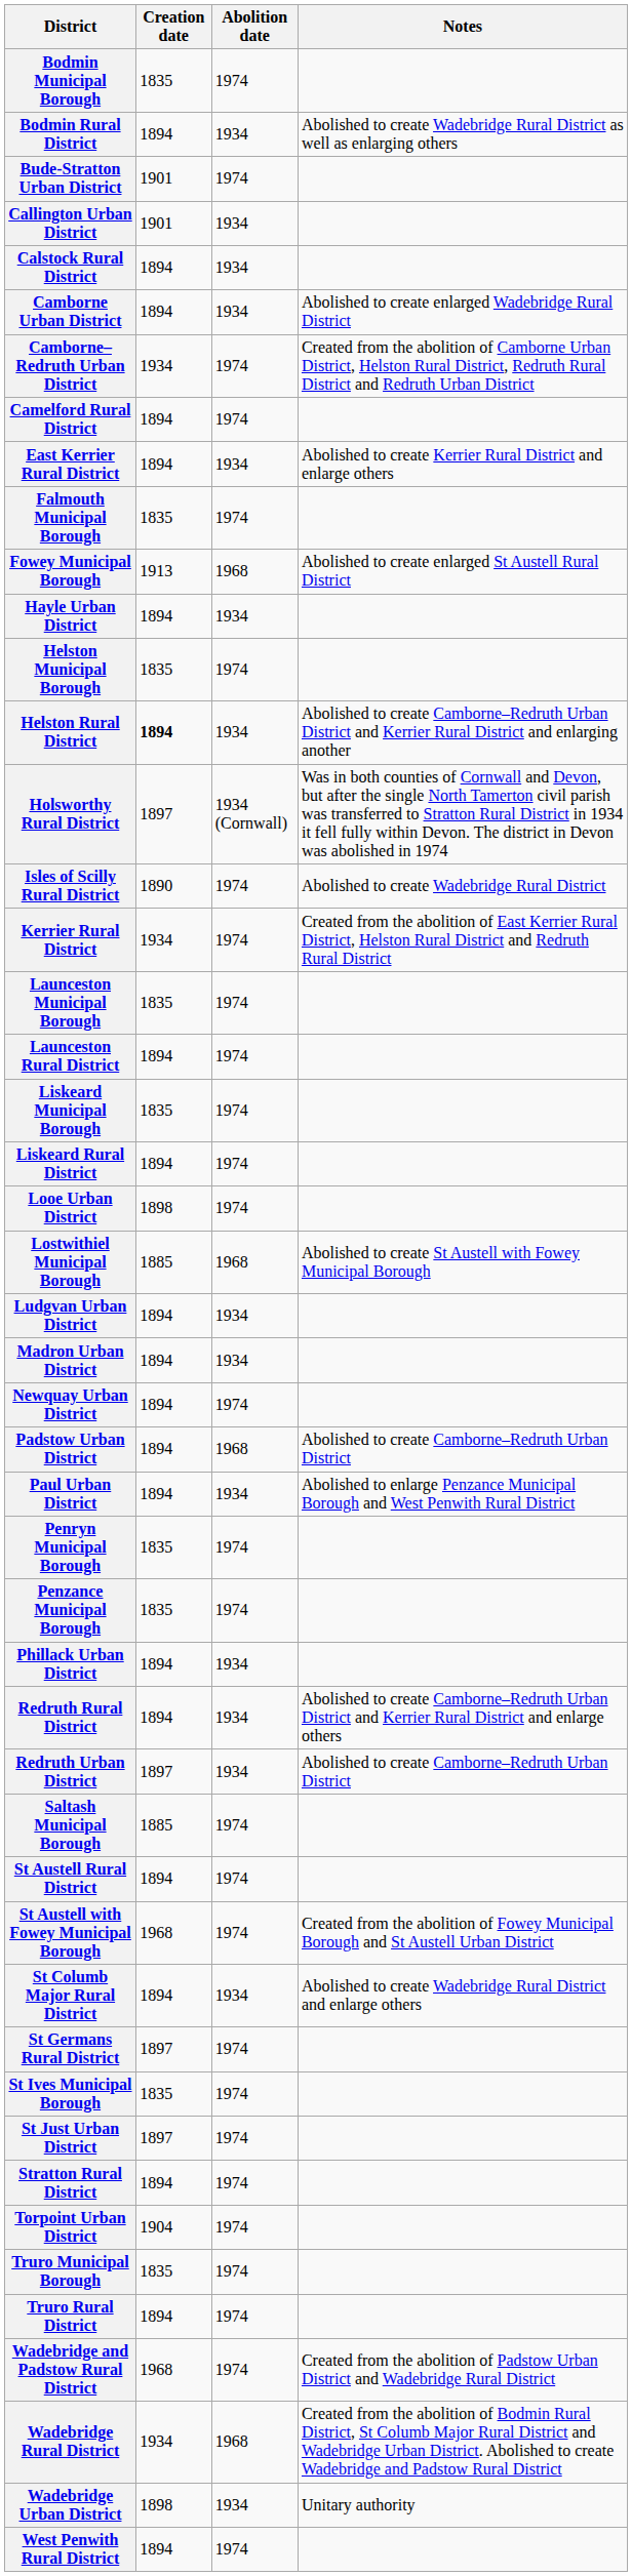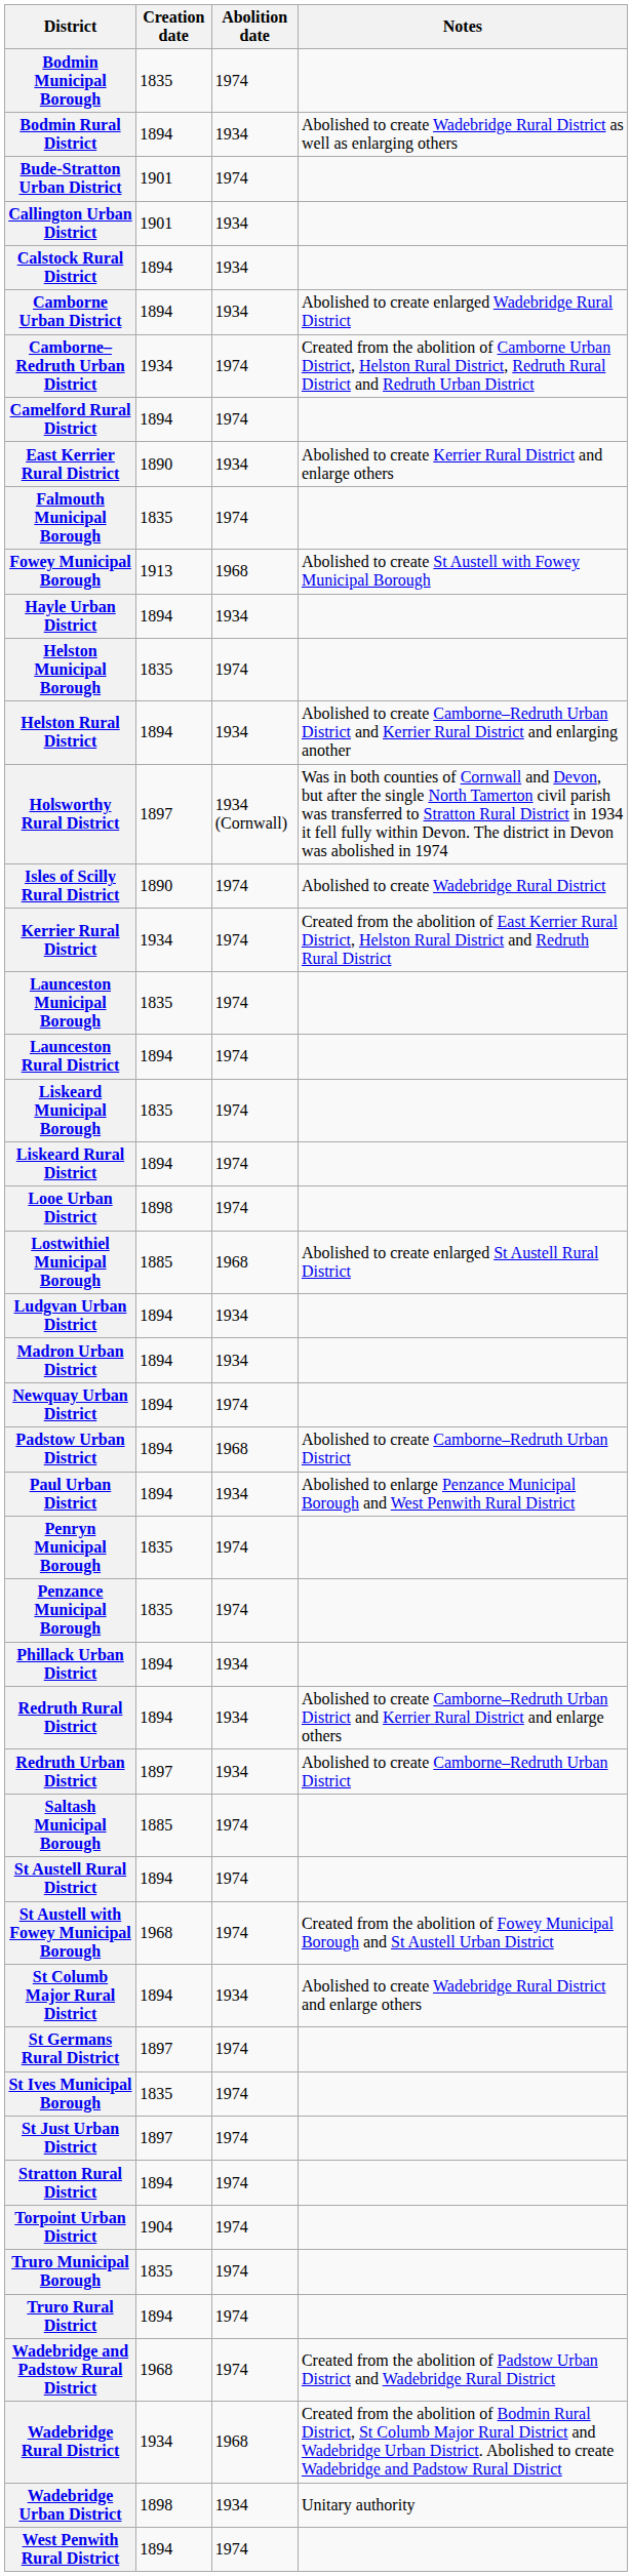 <table class="wikitable plainrowheaders sortable">
 <tr>
 <th scope="col">District</th>
 <th scope="col">Creation date</th>
 <th scope="col">Abolition date</th>
 <th scope="col" class="unsortable">Notes</th>
 </tr>
 <tr>
 <th scope="row"><a href='#'>Bodmin Municipal Borough</a></th>
 <td>1835</td>
 <td>1974</td>
 <td></td>
 </tr>
 <tr>
 <th scope="row"><a href='#'>Bodmin Rural District</a></th>
 <td>1894</td>
 <td>1934</td>
 <td>Abolished to create <a href='#'>Wadebridge Rural District</a> as well as enlarging others</td>
 </tr>
 <tr>
 <th scope="row"><a href='#'>Bude-Stratton Urban District</a></th>
 <td>1901</td>
 <td>1974</td>
 <td></td>
 </tr>
 <tr>
 <th scope="row"><a href='#'>Callington Urban District</a></th>
 <td>1901</td>
 <td>1934</td>
 <td></td>
 </tr>
 <tr>
 <th scope="row"><a href='#'>Calstock Rural District</a></th>
 <td>1894</td>
 <td>1934</td>
 <td></td>
 </tr>
 <tr>
 <th scope="row"><a href='#'>Camborne Urban District</a></th>
 <td>1894</td>
 <td>1934</td>
 <td>Abolished to create enlarged <a href='#'>Wadebridge Rural District</a></td>
 </tr>
 <tr>
 <th scope="row"><a href='#'>Camborne–Redruth Urban District</a></th>
 <td>1934</td>
 <td>1974</td>
 <td>Created from the abolition of <a href='#'>Camborne Urban District</a>, <a href='#'>Helston Rural District</a>, <a href='#'>Redruth Rural District</a> and <a href='#'>Redruth Urban District</a></td>
 </tr>
 <tr>
 <th scope="row"><a href='#'>Camelford Rural District</a></th>
 <td>1894</td>
 <td>1974</td>
 <td></td>
 </tr>
 <tr>
 <th scope="row"><a href='#'>East Kerrier Rural District</a></th>
-<td>1894</td>
+<td>1890</td>
 <td>1934</td>
 <td>Abolished to create <a href='#'>Kerrier Rural District</a> and enlarge others</td>
 </tr>
 <tr>
 <th scope="row"><a href='#'>Falmouth Municipal Borough</a></th>
 <td>1835</td>
 <td>1974</td>
 <td></td>
 </tr>
 <tr>
 <th scope="row"><a href='#'>Fowey Municipal Borough</a></th>
 <td>1913</td>
 <td>1968</td>
-<td>Abolished to create enlarged <a href='#'>St Austell Rural District</a></td>
+<td>Abolished to create <a href='#'>St Austell with Fowey Municipal Borough</a></td>
 </tr>
 <tr>
 <th scope="row"><a href='#'>Hayle Urban District</a></th>
 <td>1894</td>
 <td>1934</td>
 <td></td>
 </tr>
 <tr>
 <th scope="row"><a href='#'>Helston Municipal Borough</a></th>
 <td>1835</td>
 <td>1974</td>
 <td></td>
 </tr>
 <tr>
 <th scope="row"><a href='#'>Helston Rural District</a></th>
-<td><strong>1894</strong></td>
+<td>1894</td>
 <td>1934</td>
 <td>Abolished to create <a href='#'>Camborne–Redruth Urban District</a> and <a href='#'>Kerrier Rural District</a> and enlarging another</td>
 </tr>
 <tr>
 <th scope="row"><a href='#'>Holsworthy Rural District</a></th>
 <td>1897</td>
 <td>1934 (Cornwall)</td>
 <td>Was in both counties of <a href='#'>Cornwall</a> and <a href='#'>Devon</a>, but after the single <a href='#'>North Tamerton</a> civil parish was transferred to <a href='#'>Stratton Rural District</a> in 1934 it fell fully within Devon. The district in Devon was abolished in 1974</td>
 </tr>
 <tr>
 <th scope="row"><a href='#'>Isles of Scilly Rural District</a></th>
 <td>1890</td>
 <td>1974</td>
 <td>Abolished to create <a href='#'>Wadebridge Rural District</a></td>
 </tr>
 <tr>
 <th scope="row"><a href='#'>Kerrier Rural District</a></th>
 <td>1934</td>
 <td>1974</td>
 <td>Created from the abolition of <a href='#'>East Kerrier Rural District</a>, <a href='#'>Helston Rural District</a> and <a href='#'>Redruth Rural District</a></td>
 </tr>
 <tr>
 <th scope="row"><a href='#'>Launceston Municipal Borough</a></th>
 <td>1835</td>
 <td>1974</td>
 <td></td>
 </tr>
 <tr>
 <th scope="row"><a href='#'>Launceston Rural District</a></th>
 <td>1894</td>
 <td>1974</td>
 <td></td>
 </tr>
 <tr>
 <th scope="row"><a href='#'>Liskeard Municipal Borough</a></th>
 <td>1835</td>
 <td>1974</td>
 <td></td>
 </tr>
 <tr>
 <th scope="row"><a href='#'>Liskeard Rural District</a></th>
 <td>1894</td>
 <td>1974</td>
 <td></td>
 </tr>
 <tr>
 <th scope="row"><a href='#'>Looe Urban District</a></th>
 <td>1898</td>
 <td>1974</td>
 <td></td>
 </tr>
 <tr>
 <th scope="row"><a href='#'>Lostwithiel Municipal Borough</a></th>
 <td>1885</td>
 <td>1968</td>
-<td>Abolished to create <a href='#'>St Austell with Fowey Municipal Borough</a></td>
+<td>Abolished to create enlarged <a href='#'>St Austell Rural District</a></td>
 </tr>
 <tr>
 <th scope="row"><a href='#'>Ludgvan Urban District</a></th>
 <td>1894</td>
 <td>1934</td>
 <td></td>
 </tr>
 <tr>
 <th scope="row"><a href='#'>Madron Urban District</a></th>
 <td>1894</td>
 <td>1934</td>
 <td></td>
 </tr>
 <tr>
 <th scope="row"><a href='#'>Newquay Urban District</a></th>
 <td>1894</td>
 <td>1974</td>
 <td></td>
 </tr>
 <tr>
 <th scope="row"><a href='#'>Padstow Urban District</a></th>
 <td>1894</td>
 <td>1968</td>
 <td>Abolished to create <a href='#'>Camborne–Redruth Urban District</a></td>
 </tr>
 <tr>
 <th scope="row"><a href='#'>Paul Urban District</a></th>
 <td>1894</td>
 <td>1934</td>
 <td>Abolished to enlarge <a href='#'>Penzance Municipal Borough</a> and <a href='#'>West Penwith Rural District</a></td>
 </tr>
 <tr>
 <th scope="row"><a href='#'>Penryn Municipal Borough</a></th>
 <td>1835</td>
 <td>1974</td>
 <td></td>
 </tr>
 <tr>
 <th scope="row"><a href='#'>Penzance Municipal Borough</a></th>
 <td>1835</td>
 <td>1974</td>
 <td></td>
 </tr>
 <tr>
 <th scope="row"><a href='#'>Phillack Urban District</a></th>
 <td>1894</td>
 <td>1934</td>
 <td></td>
 </tr>
 <tr>
 <th scope="row"><a href='#'>Redruth Rural District</a></th>
 <td>1894</td>
 <td>1934</td>
 <td>Abolished to create <a href='#'>Camborne–Redruth Urban District</a> and <a href='#'>Kerrier Rural District</a> and enlarge others</td>
 </tr>
 <tr>
 <th scope="row"><a href='#'>Redruth Urban District</a></th>
 <td>1897</td>
 <td>1934</td>
 <td>Abolished to create <a href='#'>Camborne–Redruth Urban District</a></td>
 </tr>
 <tr>
 <th scope="row"><a href='#'>Saltash Municipal Borough</a></th>
 <td>1885</td>
 <td>1974</td>
 <td></td>
 </tr>
 <tr>
 <th scope="row"><a href='#'>St Austell Rural District</a></th>
 <td>1894</td>
 <td>1974</td>
 <td></td>
 </tr>
 <tr>
 <th scope="row"><a href='#'>St Austell with Fowey Municipal Borough</a></th>
 <td>1968</td>
 <td>1974</td>
 <td>Created from the abolition of <a href='#'>Fowey Municipal Borough</a> and <a href='#'>St Austell Urban District</a></td>
 </tr>
 <tr>
 <th scope="row"><a href='#'>St Columb Major Rural District</a></th>
 <td>1894</td>
 <td>1934</td>
 <td>Abolished to create <a href='#'>Wadebridge Rural District</a> and enlarge others</td>
 </tr>
 <tr>
 <th scope="row"><a href='#'>St Germans Rural District</a></th>
 <td>1897</td>
 <td>1974</td>
 <td></td>
 </tr>
 <tr>
 <th scope="row"><a href='#'>St Ives Municipal Borough</a></th>
 <td>1835</td>
 <td>1974</td>
 <td></td>
 </tr>
 <tr>
 <th scope="row"><a href='#'>St Just Urban District</a></th>
 <td>1897</td>
 <td>1974</td>
 <td></td>
 </tr>
 <tr>
 <th scope="row"><a href='#'>Stratton Rural District</a></th>
 <td>1894</td>
 <td>1974</td>
 <td></td>
 </tr>
 <tr>
 <th scope="row"><a href='#'>Torpoint Urban District</a></th>
 <td>1904</td>
 <td>1974</td>
 <td></td>
 </tr>
 <tr>
 <th scope="row"><a href='#'>Truro Municipal Borough</a></th>
 <td>1835</td>
 <td>1974</td>
 <td></td>
 </tr>
 <tr>
 <th scope="row"><a href='#'>Truro Rural District</a></th>
 <td>1894</td>
 <td>1974</td>
 <td></td>
 </tr>
 <tr>
 <th scope="row"><a href='#'>Wadebridge and Padstow Rural District</a></th>
 <td>1968</td>
 <td>1974</td>
 <td>Created from the abolition of <a href='#'>Padstow Urban District</a> and <a href='#'>Wadebridge Rural District</a></td>
 </tr>
 <tr>
 <th scope="row"><a href='#'>Wadebridge Rural District</a></th>
 <td>1934</td>
 <td>1968</td>
 <td>Created from the abolition of <a href='#'>Bodmin Rural District</a>, <a href='#'>St Columb Major Rural District</a> and <a href='#'>Wadebridge Urban District</a>. Abolished to create <a href='#'>Wadebridge and Padstow Rural District</a></td>
 </tr>
 <tr>
 <th scope="row"><a href='#'>Wadebridge Urban District</a></th>
 <td>1898</td>
 <td>1934</td>
 <td>Unitary authority</td>
 </tr>
 <tr>
 <th scope="row"><a href='#'>West Penwith Rural District</a></th>
 <td>1894</td>
 <td>1974</td>
 <td></td>
 </tr>
 </table>
